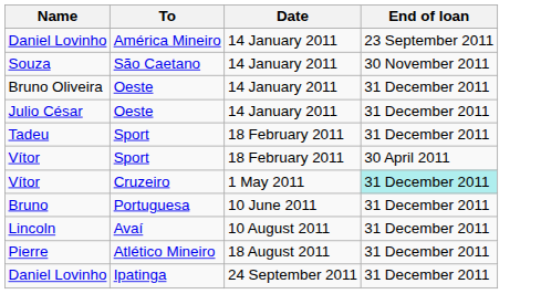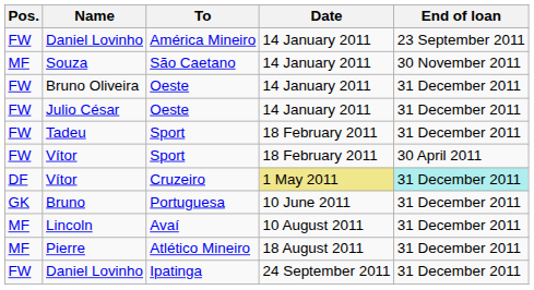 <table class="wikitable">
 <tr>
+<th>Pos.</th>
 <th>Name</th>
 <th>To</th>
 <th>Date</th>
 <th>End of loan</th>
 </tr>
 <tr>
+<td><a href='#'>FW</a></td>
 <td> <a href='#'>Daniel Lovinho</a></td>
 <td> <a href='#'>América Mineiro</a></td>
 <td>14 January 2011</td>
 <td>23 September 2011</td>
 </tr>
 <tr>
+<td><a href='#'>MF</a></td>
 <td> <a href='#'>Souza</a></td>
 <td> <a href='#'>São Caetano</a></td>
 <td>14 January 2011</td>
 <td>30 November 2011</td>
 </tr>
 <tr>
+<td><a href='#'>FW</a></td>
 <td> Bruno Oliveira</td>
 <td> <a href='#'>Oeste</a></td>
 <td>14 January 2011</td>
 <td>31 December 2011</td>
 </tr>
 <tr>
+<td><a href='#'>FW</a></td>
 <td> <a href='#'>Julio César</a></td>
 <td> <a href='#'>Oeste</a></td>
 <td>14 January 2011</td>
 <td>31 December 2011</td>
 </tr>
 <tr>
+<td><a href='#'>FW</a></td>
 <td> <a href='#'>Tadeu</a></td>
 <td> <a href='#'>Sport</a></td>
 <td>18 February 2011</td>
 <td>31 December 2011</td>
 </tr>
 <tr>
+<td><a href='#'>FW</a></td>
 <td> <a href='#'>Vítor</a></td>
 <td> <a href='#'>Sport</a></td>
 <td>18 February 2011</td>
 <td>30 April 2011</td>
 </tr>
 <tr>
+<td><a href='#'>DF</a></td>
 <td> <a href='#'>Vítor</a></td>
 <td> <a href='#'>Cruzeiro</a></td>
-<td>1 May 2011</td>
+<td style="background: khaki;">1 May 2011</td>
 <td style="background: paleturquoise;">31 December 2011</td>
 </tr>
 <tr>
+<td><a href='#'>GK</a></td>
 <td> <a href='#'>Bruno</a></td>
 <td> <a href='#'>Portuguesa</a></td>
 <td>10 June 2011</td>
 <td>31 December 2011</td>
 </tr>
 <tr>
+<td><a href='#'>MF</a></td>
 <td> <a href='#'>Lincoln</a></td>
 <td> <a href='#'>Avaí</a></td>
 <td>10 August 2011</td>
 <td>31 December 2011</td>
 </tr>
 <tr>
+<td><a href='#'>MF</a></td>
 <td> <a href='#'>Pierre</a></td>
 <td> <a href='#'>Atlético Mineiro</a></td>
 <td>18 August 2011</td>
 <td>31 December 2011</td>
 </tr>
 <tr>
+<td><a href='#'>FW</a></td>
 <td> <a href='#'>Daniel Lovinho</a></td>
 <td> <a href='#'>Ipatinga</a></td>
 <td>24 September 2011</td>
 <td>31 December 2011</td>
 </tr>
 </table>
